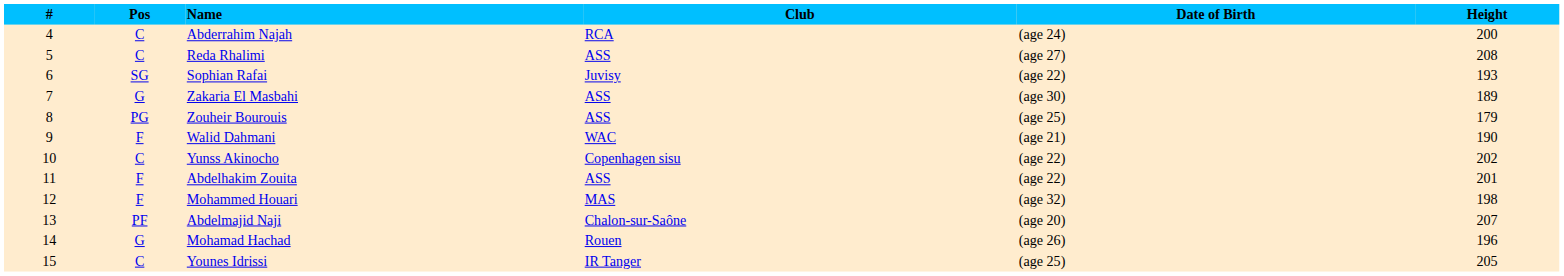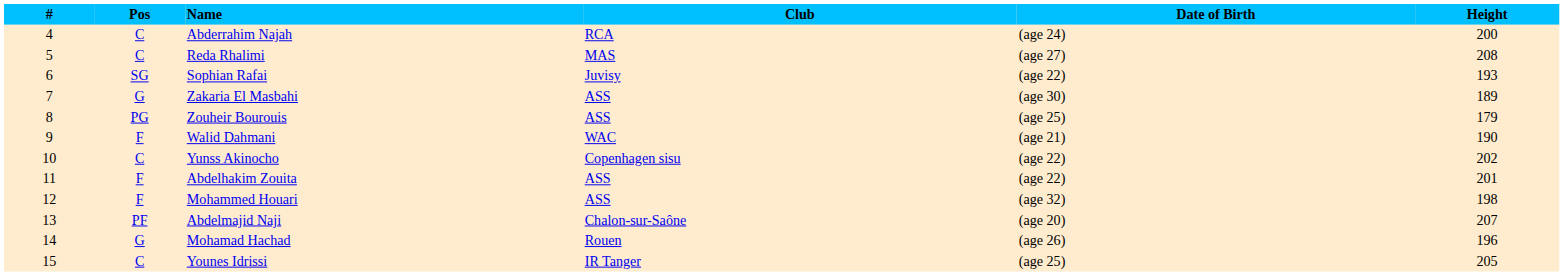 <table border=0 cellpadding=2 cellspacing=0  |- bgcolor=#FFECCE style="text-align:center; font-size:90%;" width=80%>
 <tr bgcolor=#00BFFF>
 <th width=5%>#</th>
 <th width=5%>Pos</th>
 <th width=22% align=left>Name</th>
 <th width=24%>Club</th>
 <th width=22%>Date of Birth</th>
 <th width=8%>Height</th>
 </tr>
 <tr>
 <td>4</td>
 <td><a href='#'>C</a></td>
 <td align=left><a href='#'>Abderrahim Najah</a></td>
 <td align=left> <a href='#'>RCA</a></td>
 <td align=left> (age 24)</td>
 <td>200</td>
 </tr>
 <tr>
 <td>5</td>
 <td><a href='#'>C</a></td>
 <td align=left><a href='#'>Reda Rhalimi</a></td>
-<td align=left> <a href='#'>ASS</a></td>
+<td align=left> <a href='#'>MAS</a></td>
 <td align=left> (age 27)</td>
 <td>208</td>
 </tr>
 <tr>
 <td>6</td>
 <td><a href='#'>SG</a></td>
 <td align=left><a href='#'>Sophian Rafai</a></td>
 <td align=left> <a href='#'>Juvisy</a></td>
 <td align=left> (age 22)</td>
 <td>193</td>
 </tr>
 <tr>
 <td>7</td>
 <td><a href='#'>G</a></td>
 <td align=left><a href='#'>Zakaria El Masbahi</a></td>
 <td align=left> <a href='#'>ASS</a></td>
 <td align=left> (age 30)</td>
 <td>189</td>
 </tr>
 <tr>
 <td>8</td>
 <td><a href='#'>PG</a></td>
 <td align=left><a href='#'>Zouheir Bourouis</a></td>
 <td align=left> <a href='#'>ASS</a></td>
 <td align=left> (age 25)</td>
 <td>179</td>
 </tr>
 <tr>
 <td>9</td>
 <td><a href='#'>F</a></td>
 <td align=left><a href='#'>Walid Dahmani</a></td>
 <td align=left> <a href='#'>WAC</a></td>
 <td align=left> (age 21)</td>
 <td>190</td>
 </tr>
 <tr>
 <td>10</td>
 <td><a href='#'>C</a></td>
 <td align=left><a href='#'>Yunss Akinocho</a></td>
 <td align=left> <a href='#'>Copenhagen sisu</a></td>
 <td align=left> (age 22)</td>
 <td>202</td>
 </tr>
 <tr>
 <td>11</td>
 <td><a href='#'>F</a></td>
 <td align=left><a href='#'>Abdelhakim Zouita</a></td>
 <td align=left> <a href='#'>ASS</a></td>
 <td align=left> (age 22)</td>
 <td>201</td>
 </tr>
 <tr>
 <td>12</td>
 <td><a href='#'>F</a></td>
 <td align=left><a href='#'>Mohammed Houari</a></td>
-<td align=left> <a href='#'>MAS</a></td>
+<td align=left> <a href='#'>ASS</a></td>
 <td align=left> (age 32)</td>
 <td>198</td>
 </tr>
 <tr>
 <td>13</td>
 <td><a href='#'>PF</a></td>
 <td align=left><a href='#'>Abdelmajid Naji</a></td>
 <td align=left> <a href='#'>Chalon-sur-Saône</a></td>
 <td align=left> (age 20)</td>
 <td>207</td>
 </tr>
 <tr>
 <td>14</td>
 <td><a href='#'>G</a></td>
 <td align=left><a href='#'>Mohamad Hachad</a></td>
 <td align=left> <a href='#'>Rouen</a></td>
 <td align=left> (age 26)</td>
 <td>196</td>
 </tr>
 <tr>
 <td>15</td>
 <td><a href='#'>C</a></td>
 <td align=left><a href='#'>Younes Idrissi</a></td>
 <td align=left> <a href='#'>IR Tanger</a></td>
 <td align=left> (age 25)</td>
 <td>205</td>
 </tr>
 </table>
